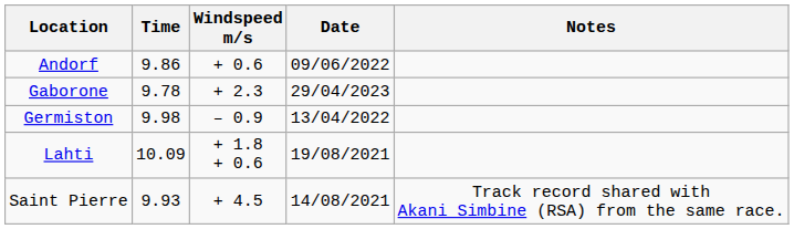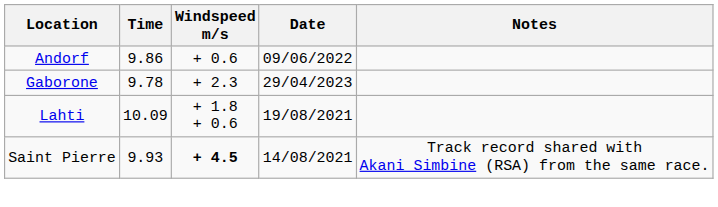 <table class="wikitable" style= "text-align: center">
 <tr>
 <th>Location</th>
 <th>Time</th>
 <th>Windspeed<br>m/s</th>
 <th>Date</th>
 <th>Notes</th>
 </tr>
 <tr>
 <td><a href='#'>Andorf</a></td>
 <td>9.86</td>
 <td>+ 0.6</td>
 <td>09/06/2022</td>
 <td></td>
 </tr>
 <tr>
 <td><a href='#'>Gaborone</a></td>
 <td>9.78</td>
 <td>+ 2.3</td>
 <td>29/04/2023</td>
 <td></td>
 </tr>
 <tr>
-<td><a href='#'>Germiston</a></td>
-<td>9.98</td>
-<td>– 0.9</td>
-<td>13/04/2022</td>
-<td></td>
-</tr>
-<tr>
 <td><a href='#'>Lahti</a></td>
 <td>10.09<br></td>
 <td>+ 1.8<br>+ 0.6</td>
 <td>19/08/2021<br></td>
 <td></td>
 </tr>
 <tr>
 <td>Saint Pierre</td>
 <td>9.93</td>
-<td>+ 4.5</td>
+<td><strong>+ 4.5</strong></td>
 <td>14/08/2021</td>
 <td>Track record shared with<br><a href='#'>Akani Simbine</a> (RSA) from the same race.</td>
 </tr>
 </table>
